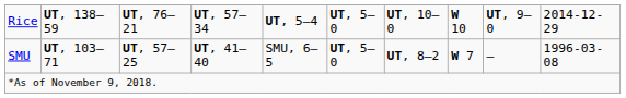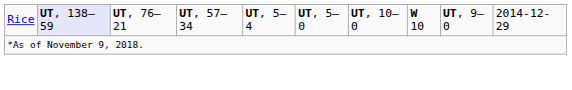 <table class="wikitable" style="text-align:left; font-size:95%">
 <tr>
 </tr>
 <tr>
 <td><a href='#'>Rice</a></td>
-<td><strong>UT</strong>, 138–59</td>
+<td style="background: lavender;"><strong>UT</strong>, 138–59</td>
 <td><strong>UT</strong>, 76–21</td>
 <td><strong>UT</strong>, 57–34</td>
 <td><strong>UT</strong>, 5–4</td>
 <td><strong>UT</strong>, 5–0</td>
 <td><strong>UT</strong>, 10–0</td>
 <td><strong>W</strong> 10</td>
 <td><strong>UT</strong>, 9–0</td>
 <td>2014-12-29</td>
 </tr>
 <tr>
-<td><a href='#'>SMU</a></td>
-<td><strong>UT</strong>, 103–71</td>
-<td><strong>UT</strong>, 57–25</td>
-<td><strong>UT</strong>, 41–40</td>
-<td>SMU, 6–5</td>
-<td><strong>UT</strong>, 5–0</td>
-<td><strong>UT</strong>, 8–2</td>
-<td><strong>W</strong> 7</td>
-<td>—</td>
-<td>1996-03-08</td>
-</tr>
-<tr>
 <td colspan="10"><small>*As of November 9, 2018.</small></td>
 </tr>
 </table>
